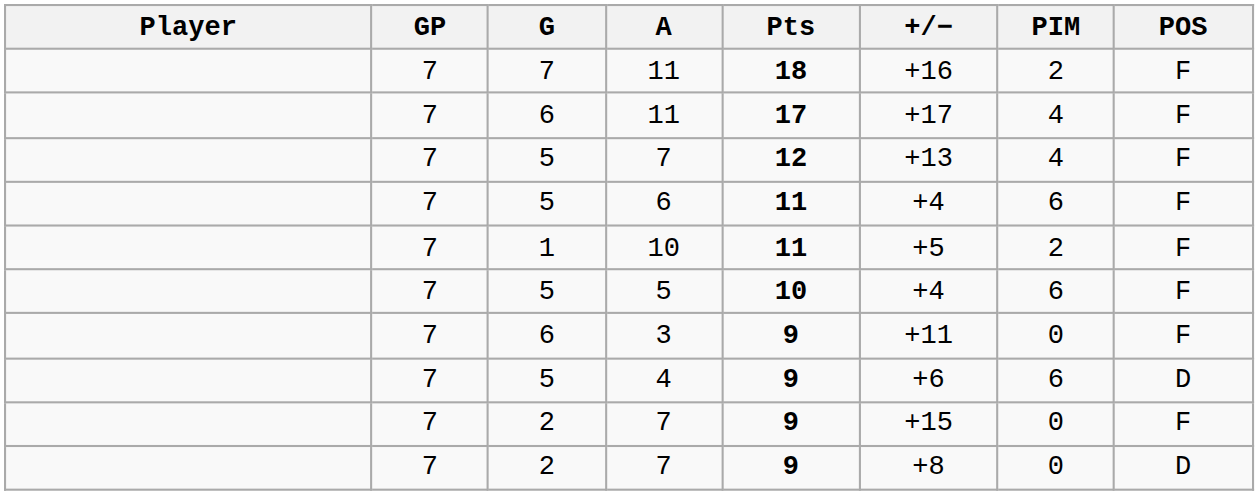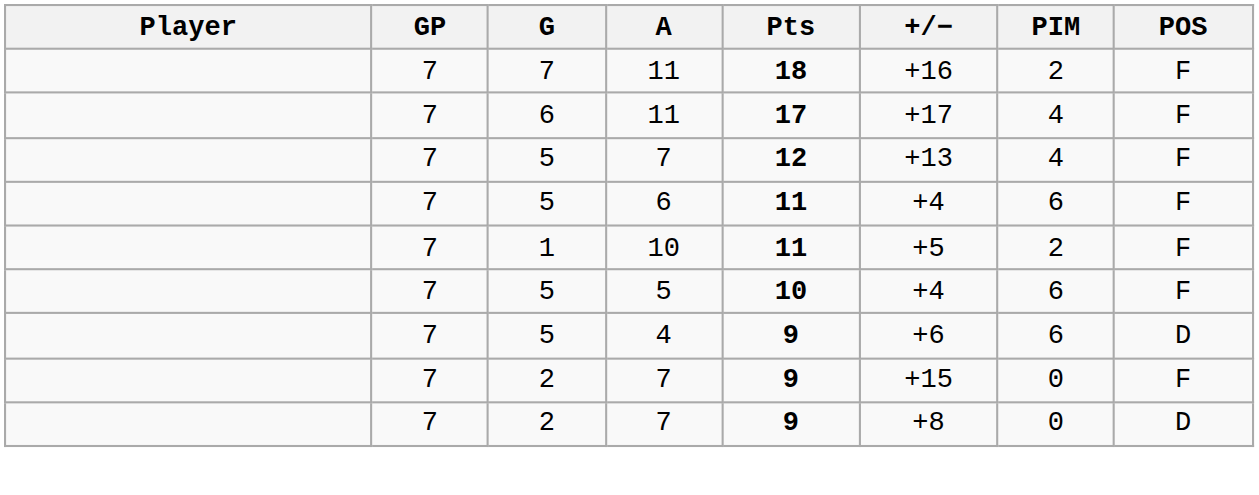 <table class="wikitable sortable" style="text-align:center;">
 <tr>
 <th style="width:170px;">Player</th>
 <th style="width:50px;">GP</th>
 <th style="width:50px;">G</th>
 <th style="width:50px;">A</th>
 <th style="width:60px;">Pts</th>
 <th style="width:60px;">+/−</th>
 <th style="width:50px;">PIM</th>
 <th style="width:60px;">POS</th>
 </tr>
 <tr>
 <td align=left> </td>
 <td>7</td>
 <td>7</td>
 <td>11</td>
 <td><strong>18</strong></td>
 <td>+16</td>
 <td>2</td>
 <td>F</td>
 </tr>
 <tr>
 <td align=left> </td>
 <td>7</td>
 <td>6</td>
 <td>11</td>
 <td><strong>17</strong></td>
 <td>+17</td>
 <td>4</td>
 <td>F</td>
 </tr>
 <tr>
 <td align=left> </td>
 <td>7</td>
 <td>5</td>
 <td>7</td>
 <td><strong>12</strong></td>
 <td>+13</td>
 <td>4</td>
 <td>F</td>
 </tr>
 <tr>
 <td align=left> </td>
 <td>7</td>
 <td>5</td>
 <td>6</td>
 <td><strong>11</strong></td>
 <td>+4</td>
 <td>6</td>
 <td>F</td>
 </tr>
 <tr>
 <td align=left> </td>
 <td>7</td>
 <td>1</td>
 <td>10</td>
 <td><strong>11</strong></td>
 <td>+5</td>
 <td>2</td>
 <td>F</td>
 </tr>
 <tr>
 <td align=left> </td>
 <td>7</td>
 <td>5</td>
 <td>5</td>
 <td><strong>10</strong></td>
 <td>+4</td>
 <td>6</td>
 <td>F</td>
 </tr>
 <tr>
 <td align=left> </td>
 <td>7</td>
-<td>6</td>
-<td>3</td>
-<td><strong>9</strong></td>
-<td>+11</td>
-<td>0</td>
-<td>F</td>
-</tr>
-<tr>
-<td align=left> </td>
-<td>7</td>
 <td>5</td>
 <td>4</td>
 <td><strong>9</strong></td>
 <td>+6</td>
 <td>6</td>
 <td>D</td>
 </tr>
 <tr>
 <td align=left> </td>
 <td>7</td>
 <td>2</td>
 <td>7</td>
 <td><strong>9</strong></td>
 <td>+15</td>
 <td>0</td>
 <td>F</td>
 </tr>
 <tr>
 <td align=left> </td>
 <td>7</td>
 <td>2</td>
 <td>7</td>
 <td><strong>9</strong></td>
 <td>+8</td>
 <td>0</td>
 <td>D</td>
 </tr>
 </table>
